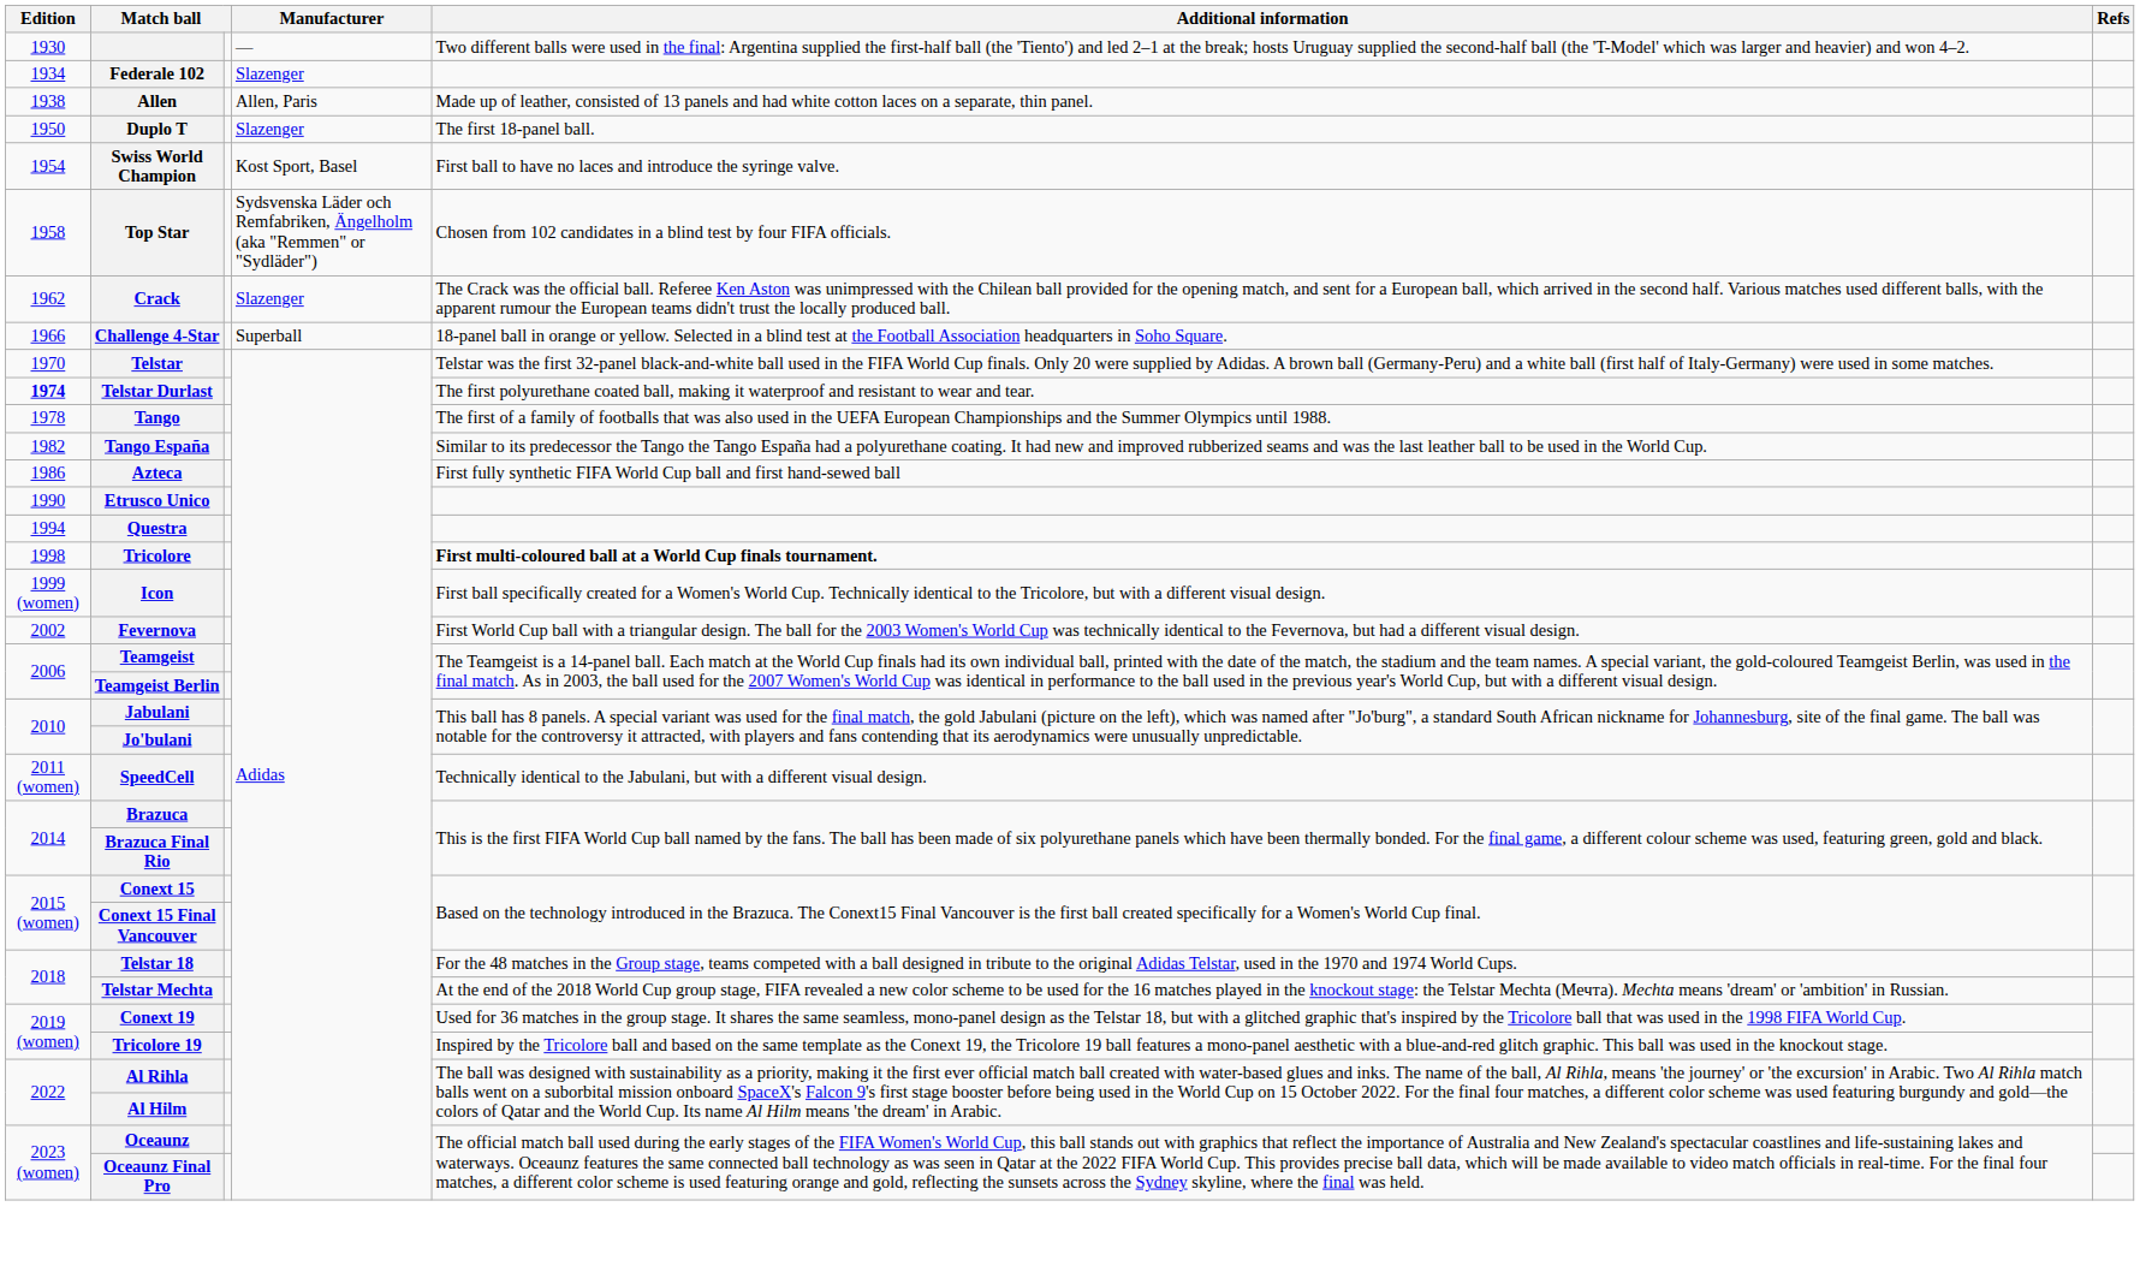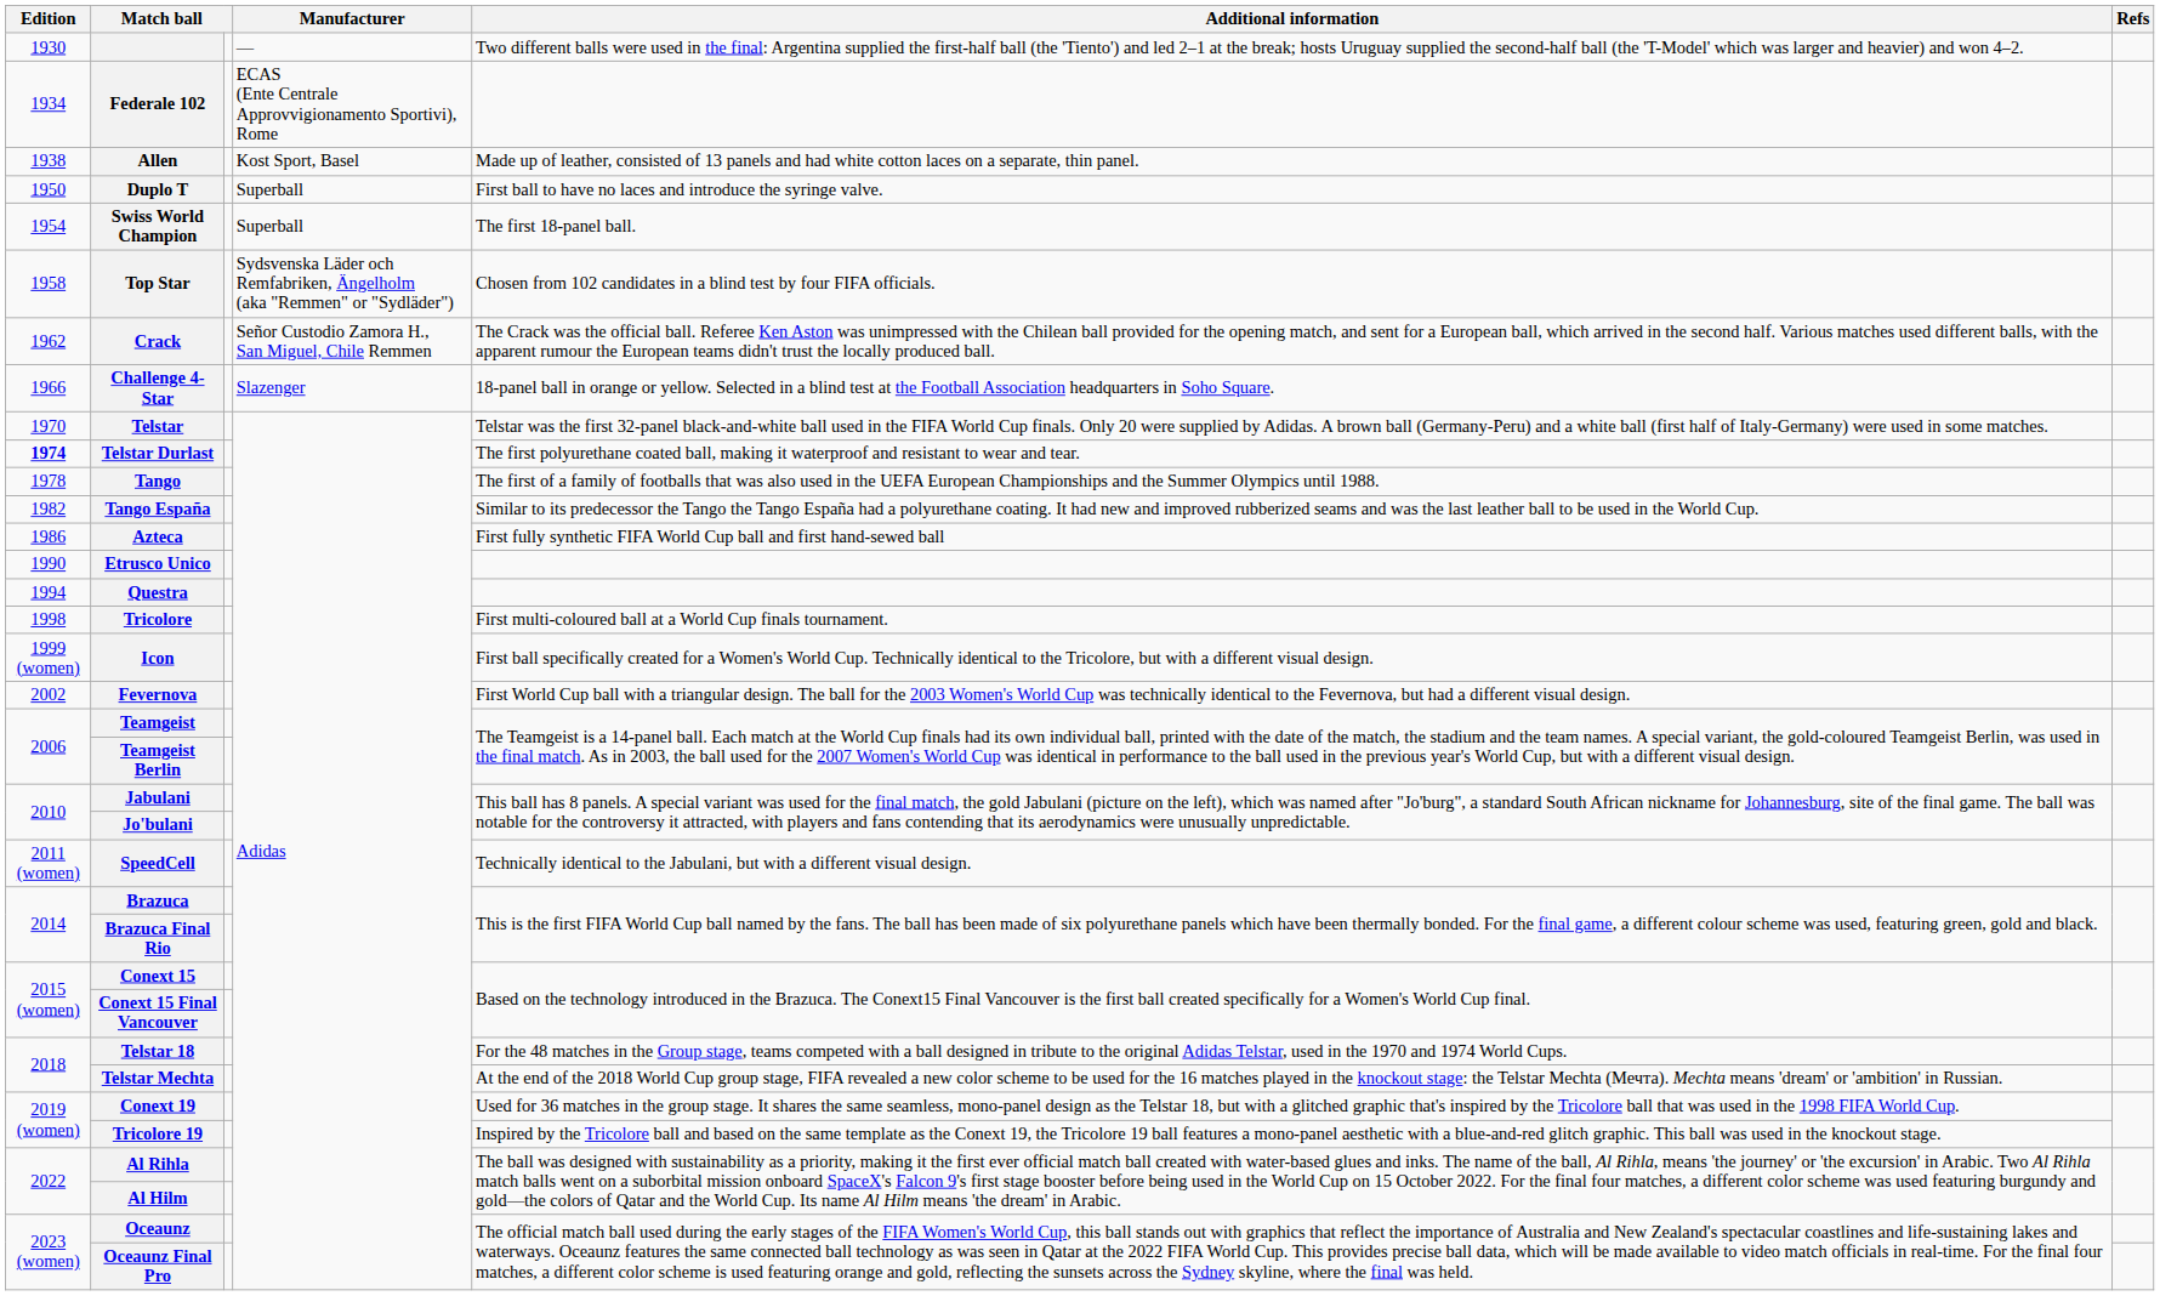 <table class="wikitable">
 <tr>
 <th>Edition</th>
 <th colspan=2>Match ball</th>
 <th>Manufacturer</th>
 <th>Additional information</th>
 <th>Refs</th>
 </tr>
 <tr>
 <td align=center><a href='#'>1930</a></td>
 <th scope=row></th>
 <td></td>
 <td>—</td>
 <td>Two different balls were used in <a href='#'>the final</a>: Argentina supplied the first-half ball (the 'Tiento') and led 2–1 at the break; hosts Uruguay supplied the second-half ball (the 'T-Model' which was larger and heavier) and won 4–2.</td>
 <td></td>
 </tr>
 <tr>
 <td align=center><a href='#'>1934</a></td>
 <th scope=row>Federale 102</th>
 <td></td>
-<td><a href='#'>Slazenger</a></td>
+<td>ECAS<br>(Ente Centrale Approvvigionamento Sportivi), Rome</td>
 <td></td>
 <td></td>
 </tr>
 <tr>
 <td align=center><a href='#'>1938</a></td>
 <th scope=row>Allen</th>
 <td></td>
-<td>Allen, Paris</td>
+<td>Kost Sport, Basel</td>
 <td>Made up of leather, consisted of 13 panels and had white cotton laces on a separate, thin panel.</td>
 <td></td>
 </tr>
 <tr>
 <td align=center><a href='#'>1950</a></td>
 <th scope=row>Duplo T</th>
 <td></td>
-<td><a href='#'>Slazenger</a></td>
-<td>The first 18-panel ball.</td>
+<td>Superball</td>
+<td>First ball to have no laces and introduce the syringe valve.</td>
 <td></td>
 </tr>
 <tr>
 <td align=center><a href='#'>1954</a></td>
 <th scope=row>Swiss World Champion</th>
 <td></td>
-<td>Kost Sport, Basel</td>
-<td>First ball to have no laces and introduce the syringe valve.</td>
+<td>Superball</td>
+<td>The first 18-panel ball.</td>
 <td></td>
 </tr>
 <tr>
 <td align=center><a href='#'>1958</a></td>
 <th scope=row>Top Star</th>
 <td></td>
 <td>Sydsvenska Läder och Remfabriken, <a href='#'>Ängelholm</a><br>(aka "Remmen" or "Sydläder")</td>
 <td>Chosen from 102 candidates in a blind test by four FIFA officials.</td>
 <td></td>
 </tr>
 <tr>
 <td align=center><a href='#'>1962</a></td>
 <th scope=row><a href='#'>Crack</a></th>
 <td></td>
-<td><a href='#'>Slazenger</a></td>
+<td>Señor Custodio Zamora H.,<br><a href='#'>San Miguel, Chile</a> Remmen</td>
 <td>The Crack was the official ball. Referee <a href='#'>Ken Aston</a> was unimpressed with the Chilean ball provided for the opening match, and sent for a European ball, which arrived in the second half. Various matches used different balls, with the apparent rumour the European teams didn't trust the locally produced ball.</td>
 <td></td>
 </tr>
 <tr>
 <td align=center><a href='#'>1966</a></td>
 <th scope=row><a href='#'>Challenge 4-Star</a></th>
 <td></td>
-<td>Superball</td>
+<td><a href='#'>Slazenger</a></td>
 <td>18-panel ball in orange or yellow. Selected in a blind test at <a href='#'>the Football Association</a> headquarters in <a href='#'>Soho Square</a>.</td>
 <td></td>
 </tr>
 <tr>
 <td align=center><a href='#'>1970</a></td>
 <th scope=row><a href='#'>Telstar</a></th>
 <td></td>
 <td rowspan="27"><a href='#'>Adidas</a></td>
 <td>Telstar was the first 32-panel black-and-white ball used in the FIFA World Cup finals. Only 20 were supplied by Adidas. A brown ball (Germany-Peru) and a white ball (first half of Italy-Germany) were used in some matches.</td>
 <td></td>
 </tr>
 <tr>
 <td align=center><strong><a href='#'>1974</a></strong></td>
 <th scope=row><a href='#'>Telstar Durlast</a></th>
 <td></td>
 <td>The first polyurethane coated ball, making it waterproof and resistant to wear and tear.</td>
 <td></td>
 </tr>
 <tr>
 <td align=center><a href='#'>1978</a></td>
 <th scope=row><a href='#'>Tango</a></th>
 <td></td>
 <td>The first of a family of footballs that was also used in the UEFA European Championships and the Summer Olympics until 1988.</td>
 <td></td>
 </tr>
 <tr>
 <td align=center><a href='#'>1982</a></td>
 <th scope=row><a href='#'>Tango España</a></th>
 <td></td>
 <td>Similar to its predecessor the Tango the Tango España had a polyurethane coating. It had new and improved rubberized seams and was the last leather ball to be used in the World Cup.</td>
 <td></td>
 </tr>
 <tr>
 <td align=center><a href='#'>1986</a></td>
 <th scope=row><a href='#'>Azteca</a></th>
 <td></td>
 <td>First fully synthetic FIFA World Cup ball and first hand-sewed ball</td>
 <td></td>
 </tr>
 <tr>
 <td align=center><a href='#'>1990</a></td>
 <th scope=row><a href='#'>Etrusco Unico</a></th>
 <td></td>
 <td></td>
 <td></td>
 </tr>
 <tr>
 <td align=center><a href='#'>1994</a></td>
 <th scope=row><a href='#'>Questra</a></th>
 <td></td>
 <td></td>
 <td></td>
 </tr>
 <tr>
 <td align=center><a href='#'>1998</a></td>
 <th scope=row><a href='#'>Tricolore</a></th>
 <td></td>
-<td><strong>First multi-coloured ball at a World Cup finals tournament.</strong></td>
+<td>First multi-coloured ball at a World Cup finals tournament.</td>
 <td></td>
 </tr>
 <tr>
 <td align=center><a href='#'>1999 (women)</a></td>
 <th scope=row><a href='#'>Icon</a></th>
 <td></td>
 <td>First ball specifically created for a Women's World Cup. Technically identical to the Tricolore, but with a different visual design.</td>
 <td></td>
 </tr>
 <tr>
 <td align=center><a href='#'>2002</a></td>
 <th scope=row><a href='#'>Fevernova</a></th>
 <td></td>
 <td>First World Cup ball with a triangular design. The ball for the <a href='#'>2003 Women's World Cup</a> was technically identical to the Fevernova, but had a different visual design.</td>
 <td></td>
 </tr>
 <tr>
 <td rowspan="2" align=center><a href='#'>2006</a></td>
 <th scope=row><a href='#'>Teamgeist</a></th>
 <td></td>
 <td rowspan="2">The Teamgeist is a 14-panel ball. Each match at the World Cup finals had its own individual ball, printed with the date of the match, the stadium and the team names. A special variant, the gold-coloured Teamgeist Berlin, was used in <a href='#'>the final match</a>. As in 2003, the ball used for the <a href='#'>2007 Women's World Cup</a> was identical in performance to the ball used in the previous year's World Cup, but with a different visual design.</td>
 <td rowspan="2"></td>
 </tr>
 <tr>
 <th scope=row><a href='#'>Teamgeist Berlin</a></th>
 <td></td>
 </tr>
 <tr>
 <td rowspan="2" align=center><a href='#'>2010</a></td>
 <th scope=row><a href='#'>Jabulani</a></th>
 <td></td>
 <td rowspan="2">This ball has 8 panels. A special variant was used for the <a href='#'>final match</a>, the gold Jabulani (picture on the left), which was named after "Jo'burg", a standard South African nickname for <a href='#'>Johannesburg</a>, site of the final game. The ball was notable for the controversy it attracted, with players and fans contending that its aerodynamics were unusually unpredictable.</td>
 <td rowspan="2"></td>
 </tr>
 <tr>
 <th scope=row><a href='#'>Jo'bulani</a></th>
 <td></td>
 </tr>
 <tr>
 <td align=center><a href='#'>2011 (women)</a></td>
 <th scope=row><a href='#'>SpeedCell</a></th>
 <td></td>
 <td>Technically identical to the Jabulani, but with a different visual design.</td>
 <td></td>
 </tr>
 <tr>
 <td rowspan="2" align=center><a href='#'>2014</a></td>
 <th scope=row><a href='#'>Brazuca</a></th>
 <td></td>
 <td rowspan="2">This is the first FIFA World Cup ball named by the fans. The ball has been made of six polyurethane panels which have been thermally bonded. For the <a href='#'>final game</a>, a different colour scheme was used, featuring green, gold and black.</td>
 <td rowspan="2"></td>
 </tr>
 <tr>
 <th scope=row><a href='#'>Brazuca Final Rio</a></th>
 <td></td>
 </tr>
 <tr>
 <td rowspan="2" align=center><a href='#'>2015 (women)</a></td>
 <th scope=row><a href='#'>Conext 15</a></th>
 <td></td>
 <td rowspan="2">Based on the technology introduced in the Brazuca. The Conext15 Final Vancouver is the first ball created specifically for a Women's World Cup final.</td>
 <td rowspan="2"></td>
 </tr>
 <tr>
 <th scope=row><a href='#'>Conext 15 Final Vancouver</a></th>
 <td></td>
 </tr>
 <tr>
 <td rowspan="2" align=center><a href='#'>2018</a></td>
 <th scope=row><a href='#'>Telstar 18</a></th>
 <td></td>
 <td>For the 48 matches in the <a href='#'>Group stage</a>, teams competed with a ball designed in tribute to the original <a href='#'>Adidas Telstar</a>, used in the 1970 and 1974 World Cups.</td>
 <td></td>
 </tr>
 <tr>
 <th scope=row><a href='#'>Telstar Mechta</a></th>
 <td></td>
 <td>At the end of the 2018 World Cup group stage, FIFA revealed a new color scheme to be used for the 16 matches played in the <a href='#'>knockout stage</a>: the Telstar Mechta (Мечта). <em>Mechta</em> means 'dream' or 'ambition' in Russian.</td>
 <td></td>
 </tr>
 <tr>
 <td rowspan="2" align=center><a href='#'>2019 (women)</a></td>
 <th scope=row><a href='#'>Conext 19</a></th>
 <td></td>
 <td>Used for 36 matches in the group stage. It shares the same seamless, mono-panel design as the Telstar 18, but with a glitched graphic that's inspired by the <a href='#'>Tricolore</a> ball that was used in the <a href='#'>1998 FIFA World Cup</a>.</td>
 <td rowspan="2"></td>
 </tr>
 <tr>
 <th scope=row><a href='#'>Tricolore 19</a></th>
 <td></td>
 <td>Inspired by the <a href='#'>Tricolore</a> ball and based on the same template as the Conext 19, the Tricolore 19 ball features a mono-panel aesthetic with a blue-and-red glitch graphic. This ball was used in the knockout stage.</td>
 </tr>
 <tr>
 <td rowspan="2" align=center><a href='#'>2022</a></td>
 <th scope=row><a href='#'>Al Rihla</a></th>
 <td></td>
 <td rowspan="2">The ball was designed with sustainability as a priority, making it the first ever official match ball created with water-based glues and inks. The name of the ball, <em>Al Rihla</em>, means 'the journey' or 'the excursion' in Arabic. Two <em>Al Rihla</em> match balls went on a suborbital mission onboard <a href='#'>SpaceX</a>'s <a href='#'>Falcon 9</a>'s first stage booster before being used in the World Cup on 15 October 2022. For the final four matches, a different color scheme was used featuring burgundy and gold—the colors of Qatar and the World Cup. Its name <em>Al Hilm</em> means 'the dream' in Arabic.</td>
 <td rowspan="2"></td>
 </tr>
 <tr>
 <th scope=row><a href='#'>Al Hilm</a></th>
 <td></td>
 </tr>
 <tr>
 <td rowspan="2" align=center><a href='#'>2023 (women)</a></td>
 <th scope=row><a href='#'>Oceaunz</a></th>
 <td></td>
 <td rowspan="2">The official match ball used during the early stages of the <a href='#'>FIFA Women's World Cup</a>, this ball stands out with graphics that reflect the importance of Australia and New Zealand's spectacular coastlines and life-sustaining lakes and waterways. Oceaunz features the same connected ball technology as was seen in Qatar at the 2022 FIFA World Cup. This provides precise ball data, which will be made available to video match officials in real-time. For the final four matches, a different color scheme is used featuring orange and gold, reflecting the sunsets across the <a href='#'>Sydney</a> skyline, where the <a href='#'>final</a> was held.</td>
 <td></td>
 </tr>
 <tr>
 <th scope=row><a href='#'>Oceaunz Final Pro</a></th>
 <td></td>
 <td></td>
 </tr>
 </table>
